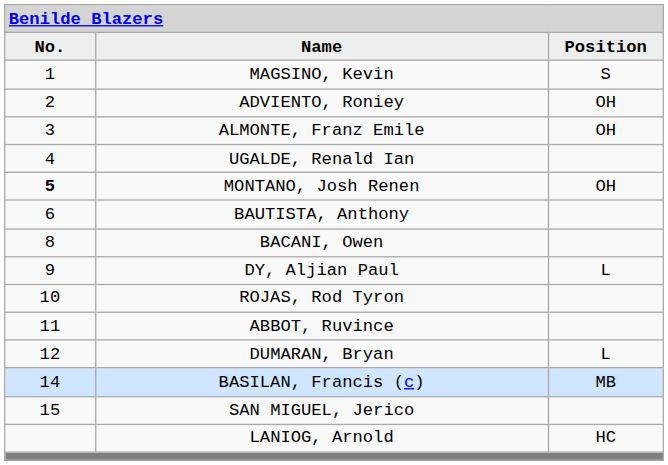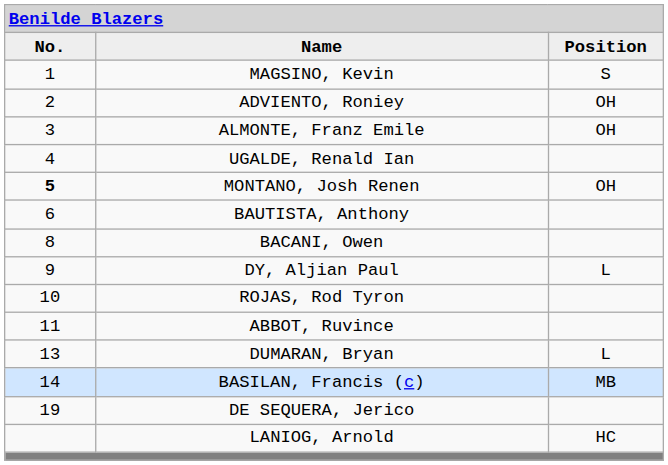 <table class='wikitable mw-collapsible mw-collapsed' style="text-align: center; width: 500px; border: none">
 <tr>
 <th style="background:#D4D4D4; text-align:left;" colspan=3><a href='#'>Benilde Blazers</a></th>
 </tr>
 <tr style="background:#EEEEEE; font-weight:bold;">
 <td width=10%>No.</td>
 <td width=50%>Name</td>
 <td width=10%>Position</td>
 </tr>
 <tr>
 <td>1</td>
 <td>MAGSINO, Kevin</td>
 <td>S</td>
 </tr>
 <tr>
 <td>2</td>
 <td>ADVIENTO, Roniey</td>
 <td>OH</td>
 </tr>
 <tr>
 <td>3</td>
 <td>ALMONTE, Franz Emile</td>
 <td>OH</td>
 </tr>
 <tr>
 <td>4</td>
 <td>UGALDE, Renald Ian</td>
 <td></td>
 </tr>
 <tr>
 <td><strong>5</strong></td>
 <td>MONTANO, Josh Renen</td>
 <td>OH</td>
 </tr>
 <tr>
 <td>6</td>
 <td>BAUTISTA, Anthony</td>
 <td></td>
 </tr>
 <tr>
 <td>8</td>
 <td>BACANI, Owen</td>
 <td></td>
 </tr>
 <tr>
 <td>9</td>
 <td>DY, Aljian Paul</td>
 <td>L</td>
 </tr>
 <tr>
 <td>10</td>
 <td>ROJAS, Rod Tyron</td>
 <td></td>
 </tr>
 <tr>
 <td>11</td>
 <td>ABBOT, Ruvince</td>
 <td></td>
 </tr>
 <tr>
-<td>12</td>
+<td>13</td>
 <td>DUMARAN, Bryan</td>
 <td>L</td>
 </tr>
 <tr style="background: #D0E6FF">
 <td>14</td>
 <td>BASILAN, Francis  (<a href='#'>c</a>)</td>
 <td>MB</td>
 </tr>
 <tr>
-<td>15</td>
-<td>SAN MIGUEL, Jerico</td>
+<td>19</td>
+<td>DE SEQUERA, Jerico</td>
 <td></td>
 </tr>
 <tr>
 <td></td>
 <td>LANIOG, Arnold</td>
 <td>HC</td>
 </tr>
 <tr>
 <th style='background: grey;' colspan=3></th>
 </tr>
 </table>
